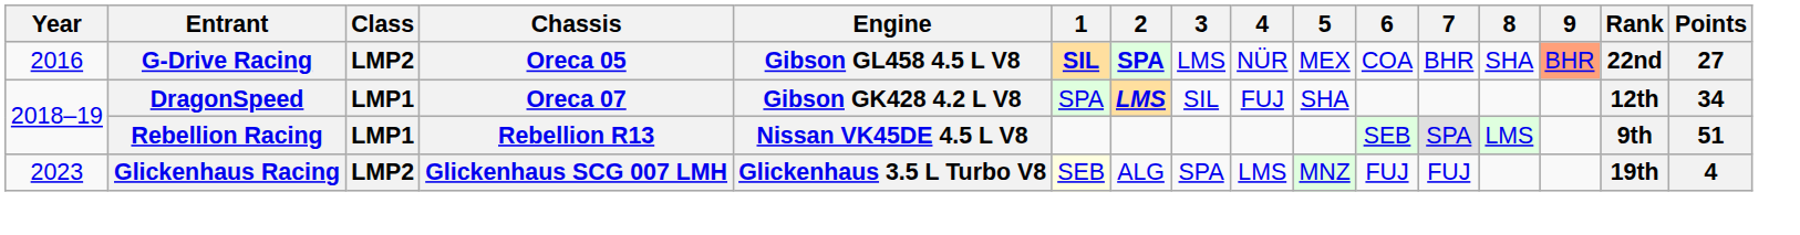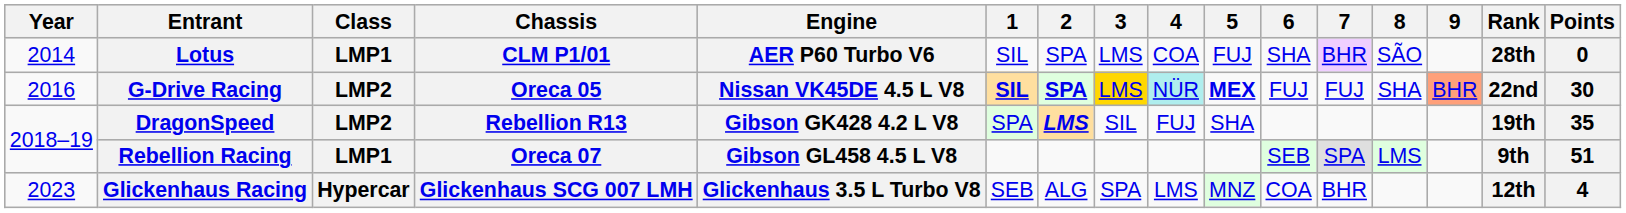 <table class="wikitable" style="text-align:center; font-size:85%">
 <tr>
 <th>Year</th>
 <th>Entrant</th>
 <th>Class</th>
 <th>Chassis</th>
 <th>Engine</th>
 <th>1</th>
 <th>2</th>
 <th>3</th>
 <th>4</th>
 <th>5</th>
 <th>6</th>
 <th>7</th>
 <th>8</th>
 <th>9</th>
 <th>Rank</th>
 <th>Points</th>
 </tr>
 <tr>
+<td><a href='#'>2014</a></td>
+<th nowrap><a href='#'>Lotus</a></th>
+<th>LMP1</th>
+<th nowrap><a href='#'>CLM P1/01</a></th>
+<th nowrap><a href='#'>AER</a> P60 Turbo V6</th>
+<td><a href='#'>SIL</a></td>
+<td><a href='#'>SPA</a></td>
+<td><a href='#'>LMS</a></td>
+<td><a href='#'>COA</a></td>
+<td><a href='#'>FUJ</a></td>
+<td><a href='#'>SHA</a></td>
+<td style="background:#EFCFFF;"><a href='#'>BHR</a><br></td>
+<td><a href='#'>SÃO</a></td>
+<td></td>
+<th>28th</th>
+<th>0</th>
+</tr>
+<tr>
 <td><a href='#'>2016</a></td>
 <th nowrap><a href='#'>G-Drive Racing</a></th>
 <th>LMP2</th>
 <th nowrap><a href='#'>Oreca 05</a></th>
-<th nowrap><a href='#'>Gibson</a> GL458 4.5 L V8</th>
+<th nowrap><a href='#'>Nissan VK45DE</a> 4.5 L V8</th>
 <td style="background:#FFDF9F;"><strong><a href='#'>SIL</a></strong><br></td>
 <td style="background:#DFFFDF;"><strong><a href='#'>SPA</a></strong><br></td>
-<td><a href='#'>LMS</a></td>
-<td><a href='#'>NÜR</a></td>
-<td><a href='#'>MEX</a></td>
-<td><a href='#'>COA</a></td>
-<td><a href='#'>BHR</a></td>
+<td style="background: gold;"><a href='#'>LMS</a></td>
+<td style="background: paleturquoise;"><a href='#'>NÜR</a></td>
+<td><strong><a href='#'>MEX</a></strong></td>
+<td><a href='#'>FUJ</a></td>
+<td><a href='#'>FUJ</a></td>
 <td><a href='#'>SHA</a></td>
 <td style="background: lightsalmon;"><a href='#'>BHR</a></td>
 <th>22nd</th>
-<th>27</th>
+<th>30</th>
 </tr>
 <tr>
 <td rowspan=2 nowrap><a href='#'>2018–19</a></td>
 <th><a href='#'>DragonSpeed</a></th>
-<th>LMP1</th>
-<th nowrap><a href='#'>Oreca 07</a></th>
+<th>LMP2</th>
+<th nowrap><a href='#'>Rebellion R13</a></th>
 <th nowrap><a href='#'>Gibson</a> GK428 4.2 L V8</th>
 <td style="background:#DFFFDF;"><a href='#'>SPA</a><br></td>
 <td style="background:#FFDF9F;"><strong><em><a href='#'>LMS</a></em></strong><br></td>
 <td><a href='#'>SIL</a></td>
 <td><a href='#'>FUJ</a></td>
 <td><a href='#'>SHA</a></td>
 <td></td>
 <td></td>
 <td></td>
 <td></td>
-<th>12th</th>
-<th>34</th>
+<th>19th</th>
+<th>35</th>
 </tr>
 <tr>
 <th nowrap><a href='#'>Rebellion Racing</a></th>
 <th>LMP1</th>
-<th nowrap><a href='#'>Rebellion R13</a></th>
-<th nowrap><a href='#'>Nissan VK45DE</a> 4.5 L V8</th>
+<th nowrap><a href='#'>Oreca 07</a></th>
+<th nowrap><a href='#'>Gibson</a> GL458 4.5 L V8</th>
 <td></td>
 <td></td>
 <td></td>
 <td></td>
 <td></td>
 <td style="background:#DFFFDF;"><a href='#'>SEB</a><br></td>
 <td style="background:#DFDFDF;"><a href='#'>SPA</a><br></td>
 <td style="background:#DFFFDF;"><a href='#'>LMS</a><br></td>
 <td></td>
 <th>9th</th>
 <th>51</th>
 </tr>
 <tr>
 <td><a href='#'>2023</a></td>
 <th nowrap><a href='#'>Glickenhaus Racing</a></th>
-<th>LMP2</th>
+<th>Hypercar</th>
 <th nowrap><a href='#'>Glickenhaus SCG 007 LMH</a></th>
 <th nowrap><a href='#'>Glickenhaus</a> 3.5 L Turbo V8</th>
-<td style="background: lightyellow;"><a href='#'>SEB</a></td>
+<td><a href='#'>SEB</a></td>
 <td><a href='#'>ALG</a></td>
 <td><a href='#'>SPA</a></td>
 <td><a href='#'>LMS</a></td>
 <td style="background:#DFFFDF;"><a href='#'>MNZ</a><br></td>
-<td><a href='#'>FUJ</a></td>
-<td><a href='#'>FUJ</a></td>
+<td><a href='#'>COA</a></td>
+<td><a href='#'>BHR</a></td>
 <td></td>
 <td></td>
-<th>19th</th>
+<th>12th</th>
 <th>4</th>
 </tr>
 </table>
